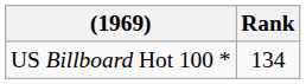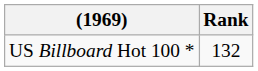 <table class="wikitable">
 <tr>
 <th align="left">(1969)</th>
 <th style="text-align:center;">Rank</th>
 </tr>
 <tr>
 <td>US <em>Billboard</em> Hot 100 *</td>
-<td style="text-align:center;">134</td>
+<td style="text-align:center;">132</td>
 </tr>
 </table>
